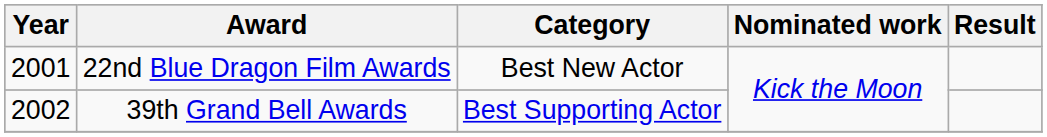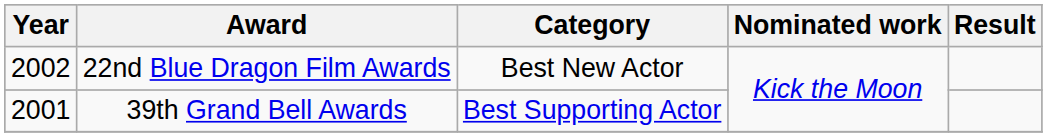 <table class="wikitable sortable plainrowheaders" style="text-align:center;">
 <tr>
 <th>Year</th>
 <th>Award</th>
 <th>Category</th>
 <th>Nominated work</th>
 <th>Result</th>
 </tr>
 <tr>
-<td>2001</td>
+<td>2002</td>
 <td>22nd <a href='#'>Blue Dragon Film Awards</a></td>
 <td>Best New Actor</td>
 <td rowspan="2"><em><a href='#'>Kick the Moon</a></em></td>
 <td></td>
 </tr>
 <tr>
-<td>2002</td>
+<td>2001</td>
 <td>39th <a href='#'>Grand Bell Awards</a></td>
 <td><a href='#'>Best Supporting Actor</a></td>
 <td></td>
 </tr>
 <tr>
 </tr>
 </table>
